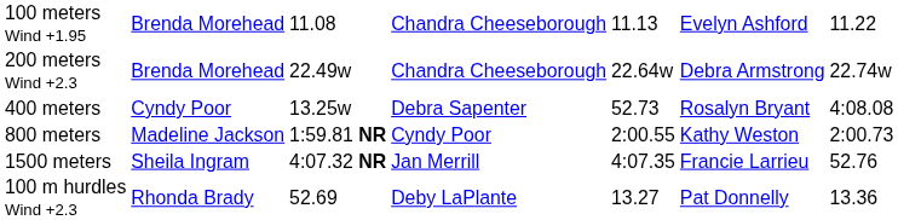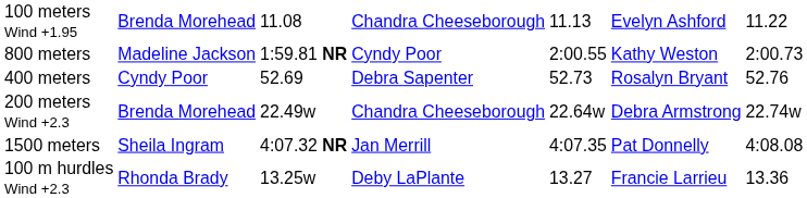 <table>
 <tr>
 <td>100 meters <br><small>Wind +1.95</small></td>
 <td><a href='#'>Brenda Morehead</a></td>
 <td>11.08</td>
 <td><a href='#'>Chandra Cheeseborough</a></td>
 <td>11.13</td>
 <td><a href='#'>Evelyn Ashford</a></td>
 <td>11.22</td>
 </tr>
 <tr>
+<td>800 meters</td>
+<td><a href='#'>Madeline Jackson</a></td>
+<td>1:59.81 <strong>NR</strong></td>
+<td><a href='#'>Cyndy Poor</a></td>
+<td>2:00.55</td>
+<td><a href='#'>Kathy Weston</a></td>
+<td>2:00.73</td>
+</tr>
+<tr>
+<td>400 meters</td>
+<td><a href='#'>Cyndy Poor</a></td>
+<td>52.69</td>
+<td><a href='#'>Debra Sapenter</a></td>
+<td>52.73</td>
+<td><a href='#'>Rosalyn Bryant</a></td>
+<td>52.76</td>
+</tr>
+<tr>
 <td>200 meters <br><small>Wind +2.3</small></td>
 <td><a href='#'>Brenda Morehead</a></td>
 <td>22.49w</td>
 <td><a href='#'>Chandra Cheeseborough</a></td>
 <td>22.64w</td>
 <td><a href='#'>Debra Armstrong</a></td>
 <td>22.74w</td>
 </tr>
 <tr>
-<td>400 meters</td>
-<td><a href='#'>Cyndy Poor</a></td>
-<td>13.25w</td>
-<td><a href='#'>Debra Sapenter</a></td>
-<td>52.73</td>
-<td><a href='#'>Rosalyn Bryant</a></td>
-<td>4:08.08</td>
-</tr>
-<tr>
-<td>800 meters</td>
-<td><a href='#'>Madeline Jackson</a></td>
-<td>1:59.81 <strong>NR</strong></td>
-<td><a href='#'>Cyndy Poor</a></td>
-<td>2:00.55</td>
-<td><a href='#'>Kathy Weston</a></td>
-<td>2:00.73</td>
-</tr>
-<tr>
 <td>1500 meters</td>
 <td><a href='#'>Sheila Ingram</a></td>
 <td>4:07.32 <strong>NR</strong></td>
 <td><a href='#'>Jan Merrill</a></td>
 <td>4:07.35</td>
-<td><a href='#'>Francie Larrieu</a></td>
-<td>52.76</td>
+<td><a href='#'>Pat Donnelly</a></td>
+<td>4:08.08</td>
 </tr>
 <tr>
 <td>100 m hurdles <br><small>Wind +2.3</small></td>
 <td><a href='#'>Rhonda Brady</a></td>
-<td>52.69</td>
+<td>13.25w</td>
 <td><a href='#'>Deby LaPlante</a></td>
 <td>13.27</td>
-<td><a href='#'>Pat Donnelly</a></td>
+<td><a href='#'>Francie Larrieu</a></td>
 <td>13.36</td>
 </tr>
 </table>
